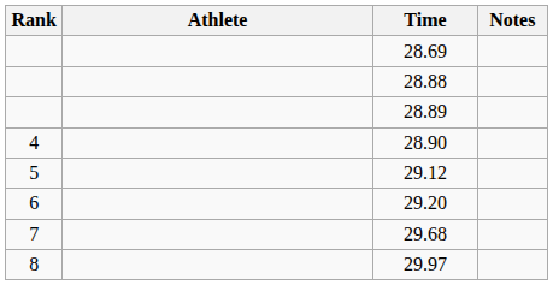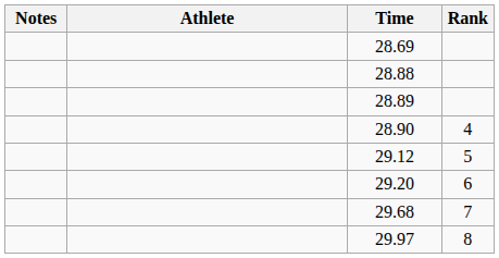 <table class="wikitable" style="text-align:center">
 <tr>
-<th width=40>Rank</th>
+<th width=50>Notes</th>
 <th width=250>Athlete</th>
 <th width=80>Time</th>
-<th width=50>Notes</th>
+<th width=40>Rank</th>
 </tr>
 <tr>
 <td></td>
 <td align=left></td>
 <td>28.69</td>
 <td></td>
 </tr>
 <tr>
 <td></td>
 <td align=left></td>
 <td>28.88</td>
 <td></td>
 </tr>
 <tr>
 <td></td>
 <td align=left></td>
 <td>28.89</td>
 <td></td>
 </tr>
 <tr>
-<td>4</td>
+<td></td>
 <td align=left></td>
 <td>28.90</td>
-<td></td>
+<td>4</td>
 </tr>
 <tr>
-<td>5</td>
+<td></td>
 <td align=left></td>
 <td>29.12</td>
-<td></td>
+<td>5</td>
 </tr>
 <tr>
-<td>6</td>
+<td></td>
 <td align=left></td>
 <td>29.20</td>
-<td></td>
+<td>6</td>
 </tr>
 <tr>
-<td>7</td>
+<td></td>
 <td align=left></td>
 <td>29.68</td>
-<td></td>
+<td>7</td>
 </tr>
 <tr>
-<td>8</td>
+<td></td>
 <td align=left></td>
 <td>29.97</td>
-<td></td>
+<td>8</td>
 </tr>
 </table>
